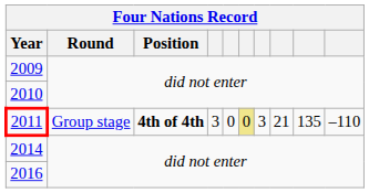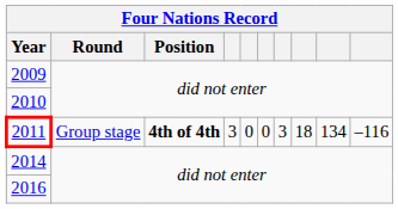 <table class="wikitable" style="text-align: center;">
 <tr>
 <th colspan=10><a href='#'>Four Nations Record</a></th>
 </tr>
 <tr>
 <th>Year</th>
 <th>Round</th>
 <th>Position</th>
 <th></th>
 <th></th>
 <th></th>
 <th></th>
 <th></th>
 <th></th>
 <th></th>
 </tr>
 <tr>
 <td> <a href='#'>2009</a></td>
 <td colspan=9 rowspan=2><em>did not enter</em></td>
 </tr>
 <tr>
 <td> <a href='#'>2010</a></td>
 </tr>
 <tr>
 <td style="border: 3px solid red"> <a href='#'>2011</a></td>
 <td><a href='#'>Group stage</a></td>
 <td><strong>4th of 4th</strong></td>
 <td>3</td>
 <td>0</td>
-<td style="background: khaki;">0</td>
+<td>0</td>
 <td>3</td>
-<td>21</td>
-<td>135</td>
-<td>–110</td>
+<td>18</td>
+<td>134</td>
+<td>–116</td>
 </tr>
 <tr>
 <td> <a href='#'>2014</a></td>
 <td colspan=9 rowspan=2><em>did not enter</em></td>
 </tr>
 <tr>
 <td> <a href='#'>2016</a></td>
 </tr>
 </table>
